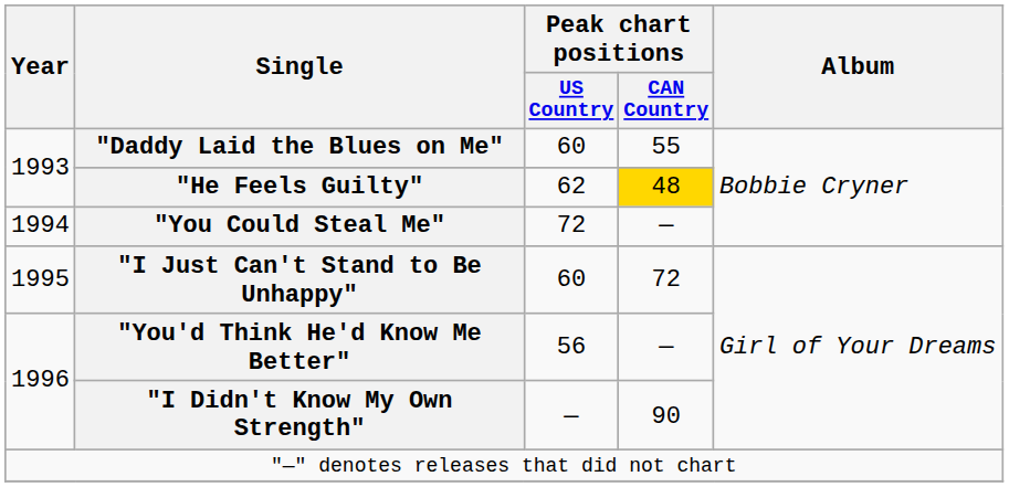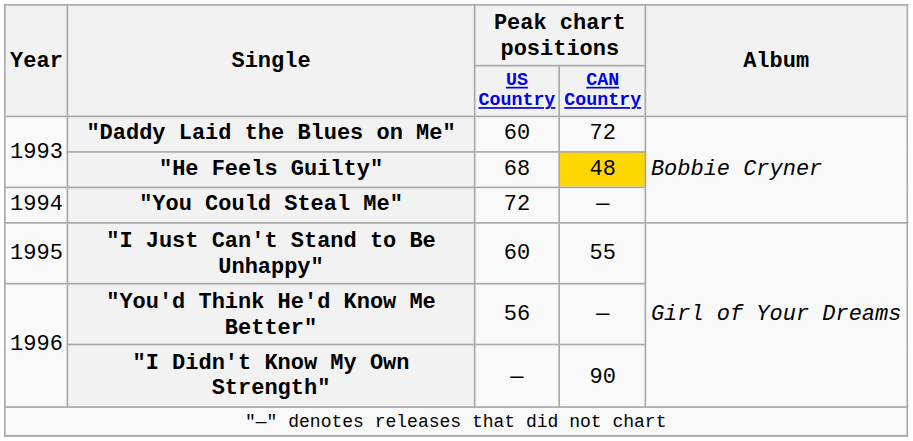 <table class="wikitable plainrowheaders" style="text-align:center;">
 <tr>
 <th rowspan="2">Year</th>
 <th rowspan="2" style="width:18em;">Single</th>
 <th colspan="2">Peak chart<br>positions</th>
 <th rowspan="2">Album</th>
 </tr>
 <tr style="font-size:smaller;">
 <th width="45"><a href='#'>US Country</a></th>
 <th width="45"><a href='#'>CAN Country</a></th>
 </tr>
 <tr>
 <td rowspan="2">1993</td>
 <th scope="row">"Daddy Laid the Blues on Me"</th>
 <td>60</td>
-<td>55</td>
+<td>72</td>
 <td align="left" rowspan="3"><em>Bobbie Cryner</em></td>
 </tr>
 <tr>
 <th scope="row">"He Feels Guilty"</th>
-<td>62</td>
+<td>68</td>
 <td style="background: gold;">48</td>
 </tr>
 <tr>
 <td>1994</td>
 <th scope="row">"You Could Steal Me"</th>
 <td>72</td>
 <td>—</td>
 </tr>
 <tr>
 <td>1995</td>
 <th scope="row">"I Just Can't Stand to Be Unhappy"</th>
 <td>60</td>
-<td>72</td>
+<td>55</td>
 <td align="left" rowspan="3"><em>Girl of Your Dreams</em></td>
 </tr>
 <tr>
 <td rowspan="2">1996</td>
 <th scope="row">"You'd Think He'd Know Me Better"</th>
 <td>56</td>
 <td>—</td>
 </tr>
 <tr>
 <th scope="row">"I Didn't Know My Own Strength"</th>
 <td>—</td>
 <td>90</td>
 </tr>
 <tr>
 <td colspan="5" style="font-size:8pt">"—" denotes releases that did not chart</td>
 </tr>
 <tr>
 </tr>
 </table>
